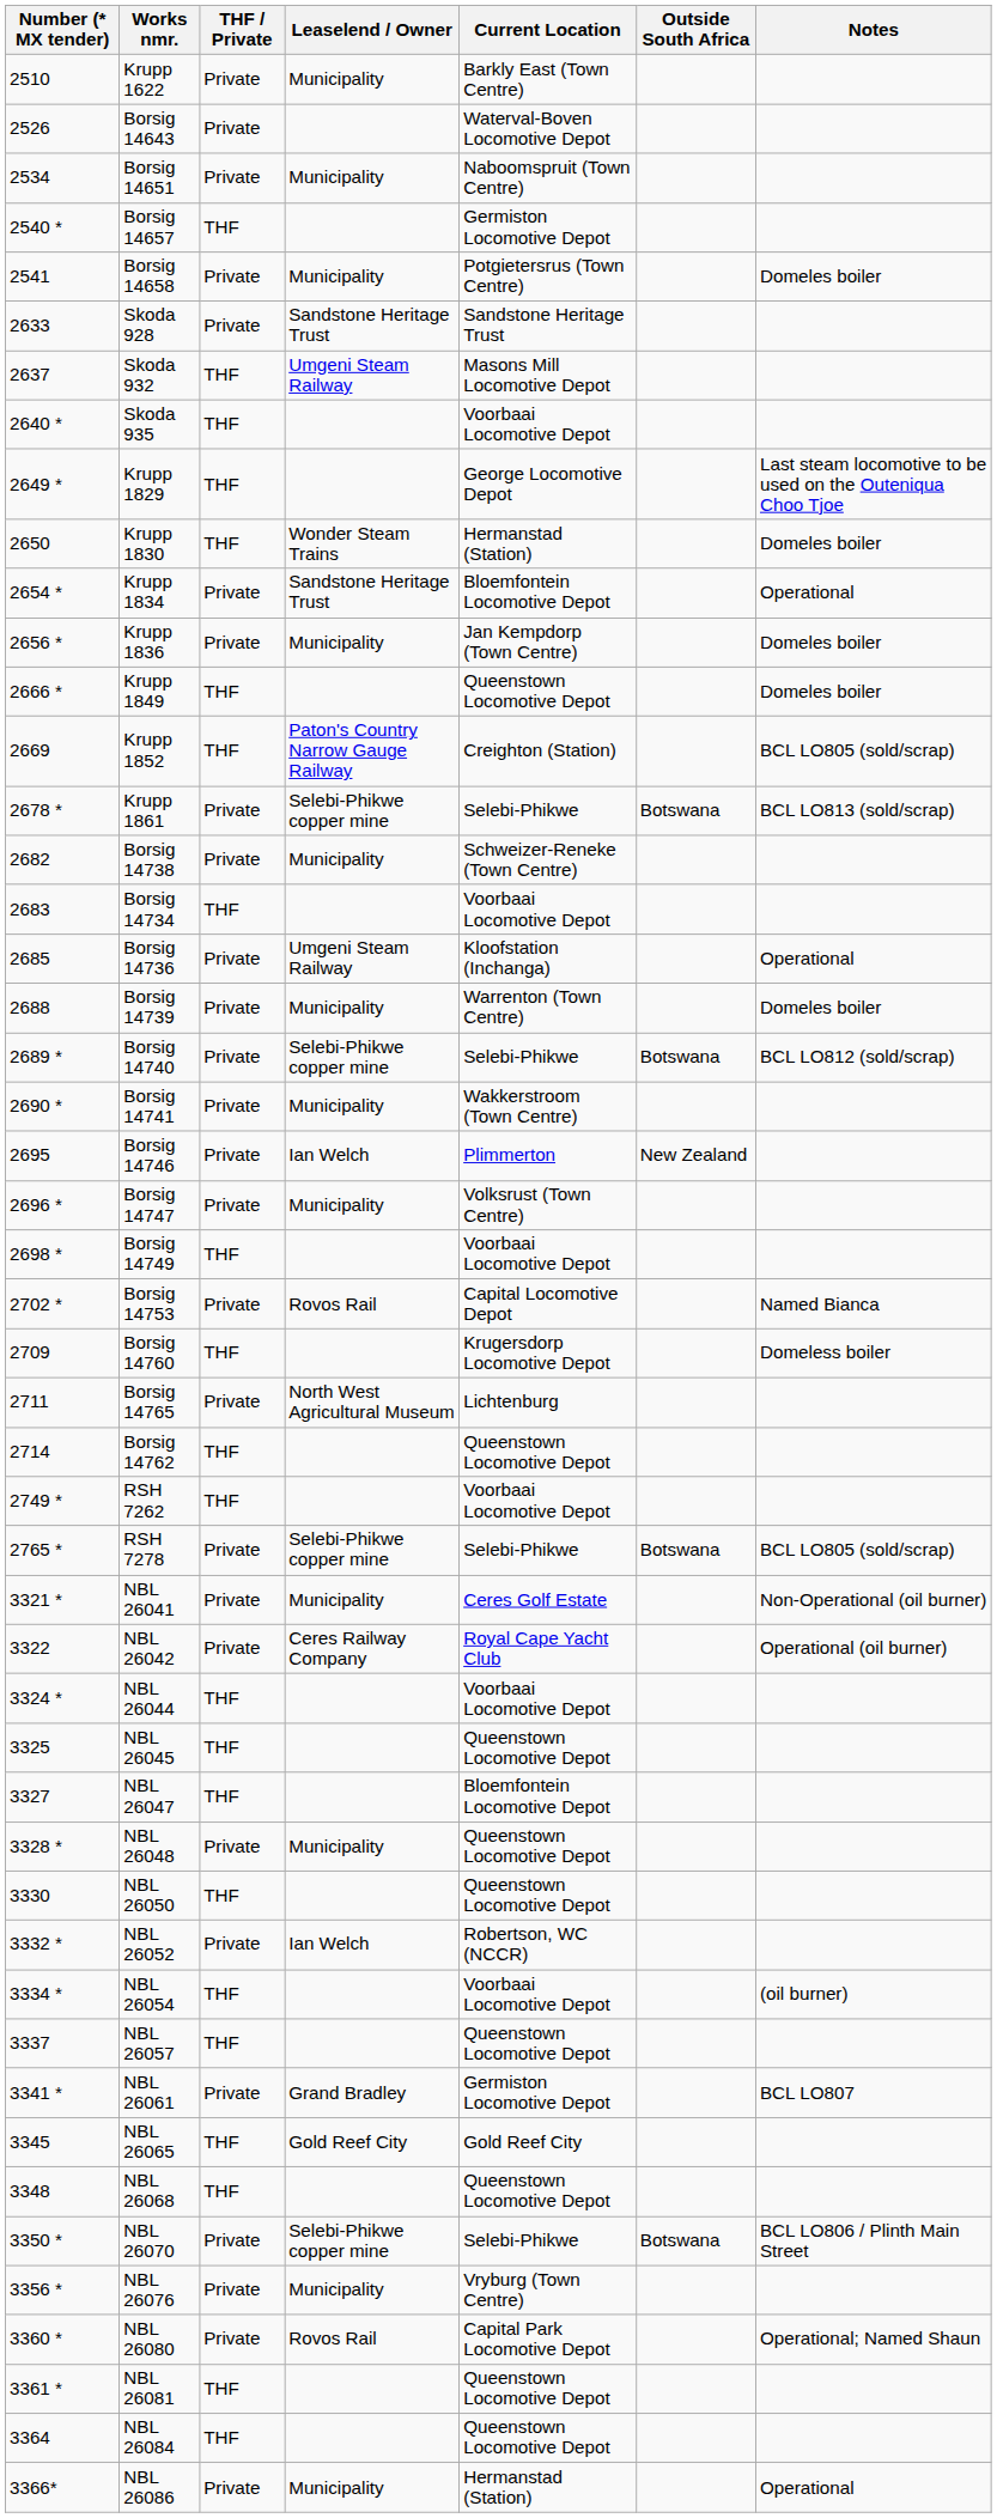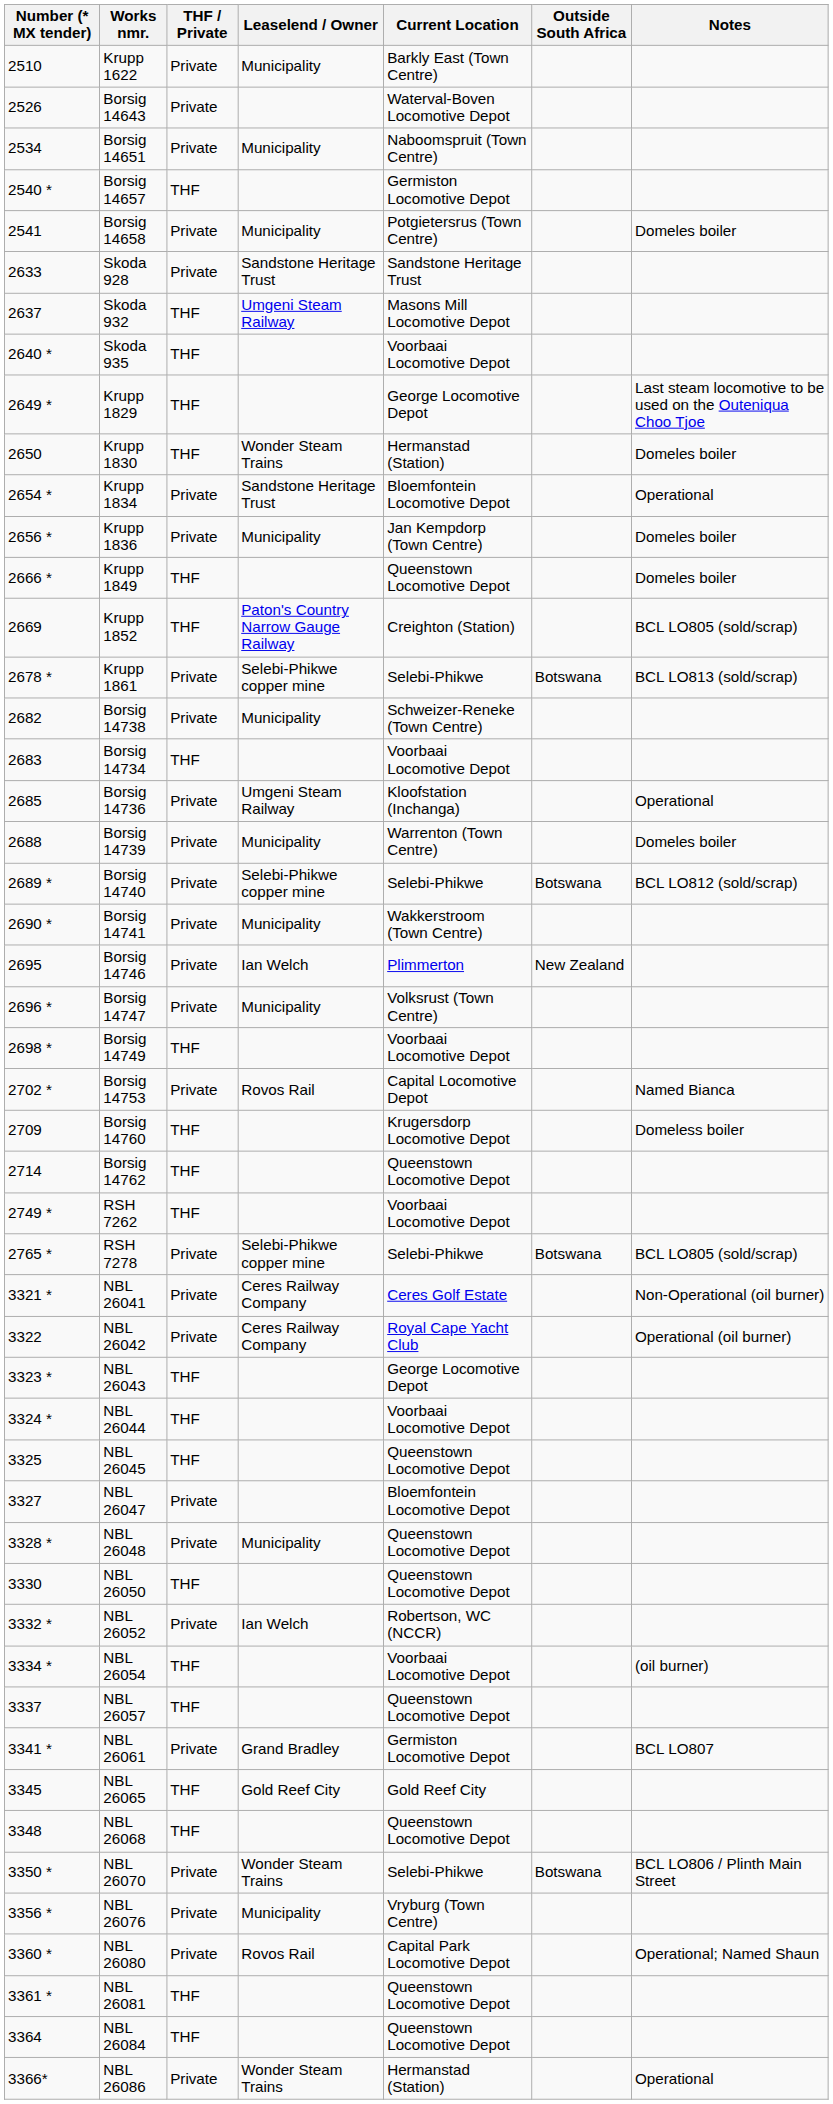 <table class="wikitable">
 <tr>
 <th>Number (* MX tender)</th>
 <th>Works nmr.</th>
 <th>THF / Private</th>
 <th>Leaselend / Owner</th>
 <th>Current Location</th>
 <th>Outside South Africa</th>
 <th>Notes</th>
 </tr>
 <tr>
 <td>2510</td>
 <td>Krupp 1622</td>
 <td>Private</td>
 <td>Municipality</td>
 <td>Barkly East (Town Centre)</td>
 <td></td>
 <td></td>
 </tr>
 <tr>
 <td>2526</td>
 <td>Borsig 14643</td>
 <td>Private</td>
 <td></td>
 <td>Waterval-Boven Locomotive Depot</td>
 <td></td>
 <td></td>
 </tr>
 <tr>
 <td>2534</td>
 <td>Borsig 14651</td>
 <td>Private</td>
 <td>Municipality</td>
 <td>Naboomspruit (Town Centre)</td>
 <td></td>
 <td></td>
 </tr>
 <tr>
 <td>2540 *</td>
 <td>Borsig 14657</td>
 <td>THF</td>
 <td></td>
 <td>Germiston Locomotive Depot</td>
 <td></td>
 <td></td>
 </tr>
 <tr>
 <td>2541</td>
 <td>Borsig 14658</td>
 <td>Private</td>
 <td>Municipality</td>
 <td>Potgietersrus (Town Centre)</td>
 <td></td>
 <td>Domeles boiler</td>
 </tr>
 <tr>
 <td>2633</td>
 <td>Skoda 928</td>
 <td>Private</td>
 <td>Sandstone Heritage Trust</td>
 <td>Sandstone Heritage Trust</td>
 <td></td>
 <td></td>
 </tr>
 <tr>
 <td>2637</td>
 <td>Skoda 932</td>
 <td>THF</td>
 <td><a href='#'>Umgeni Steam Railway</a></td>
 <td>Masons Mill Locomotive Depot</td>
 <td></td>
 <td></td>
 </tr>
 <tr>
 <td>2640 *</td>
 <td>Skoda 935</td>
 <td>THF</td>
 <td></td>
 <td>Voorbaai Locomotive Depot</td>
 <td></td>
 <td></td>
 </tr>
 <tr>
 <td>2649 *</td>
 <td>Krupp 1829</td>
 <td>THF</td>
 <td></td>
 <td>George Locomotive Depot</td>
 <td></td>
 <td>Last steam locomotive to be used on the <a href='#'>Outeniqua Choo Tjoe</a></td>
 </tr>
 <tr>
 <td>2650</td>
 <td>Krupp 1830</td>
 <td>THF</td>
 <td>Wonder Steam Trains</td>
 <td>Hermanstad (Station)</td>
 <td></td>
 <td>Domeles boiler</td>
 </tr>
 <tr>
 <td>2654 *</td>
 <td>Krupp 1834</td>
 <td>Private</td>
 <td>Sandstone Heritage Trust</td>
 <td>Bloemfontein Locomotive Depot</td>
 <td></td>
 <td>Operational</td>
 </tr>
 <tr>
 <td>2656 *</td>
 <td>Krupp 1836</td>
 <td>Private</td>
 <td>Municipality</td>
 <td>Jan Kempdorp (Town Centre)</td>
 <td></td>
 <td>Domeles boiler</td>
 </tr>
 <tr>
 <td>2666 *</td>
 <td>Krupp 1849</td>
 <td>THF</td>
 <td></td>
 <td>Queenstown Locomotive Depot</td>
 <td></td>
 <td>Domeles boiler</td>
 </tr>
 <tr>
 <td>2669</td>
 <td>Krupp 1852</td>
 <td>THF</td>
 <td><a href='#'>Paton's Country Narrow Gauge Railway</a></td>
 <td>Creighton (Station)</td>
 <td></td>
 <td>BCL LO805 (sold/scrap)</td>
 </tr>
 <tr>
 <td>2678 *</td>
 <td>Krupp 1861</td>
 <td>Private</td>
 <td>Selebi-Phikwe copper mine</td>
 <td>Selebi-Phikwe</td>
 <td>Botswana</td>
 <td>BCL LO813 (sold/scrap)</td>
 </tr>
 <tr>
 <td>2682</td>
 <td>Borsig 14738</td>
 <td>Private</td>
 <td>Municipality</td>
 <td>Schweizer-Reneke (Town Centre)</td>
 <td></td>
 <td></td>
 </tr>
 <tr>
 <td>2683</td>
 <td>Borsig 14734</td>
 <td>THF</td>
 <td></td>
 <td>Voorbaai Locomotive Depot</td>
 <td></td>
 <td></td>
 </tr>
 <tr>
 <td>2685</td>
 <td>Borsig 14736</td>
 <td>Private</td>
 <td>Umgeni Steam Railway</td>
 <td>Kloofstation (Inchanga)</td>
 <td></td>
 <td>Operational</td>
 </tr>
 <tr>
 <td>2688</td>
 <td>Borsig 14739</td>
 <td>Private</td>
 <td>Municipality</td>
 <td>Warrenton (Town Centre)</td>
 <td></td>
 <td>Domeles boiler</td>
 </tr>
 <tr>
 <td>2689 *</td>
 <td>Borsig 14740</td>
 <td>Private</td>
 <td>Selebi-Phikwe copper mine</td>
 <td>Selebi-Phikwe</td>
 <td>Botswana</td>
 <td>BCL LO812 (sold/scrap)</td>
 </tr>
 <tr>
 <td>2690 *</td>
 <td>Borsig 14741</td>
 <td>Private</td>
 <td>Municipality</td>
 <td>Wakkerstroom (Town Centre)</td>
 <td></td>
 <td></td>
 </tr>
 <tr>
 <td>2695</td>
 <td>Borsig 14746</td>
 <td>Private</td>
 <td>Ian Welch</td>
 <td><a href='#'>Plimmerton</a></td>
 <td>New Zealand</td>
 <td></td>
 </tr>
 <tr>
 <td>2696 *</td>
 <td>Borsig 14747</td>
 <td>Private</td>
 <td>Municipality</td>
 <td>Volksrust (Town Centre)</td>
 <td></td>
 <td></td>
 </tr>
 <tr>
 <td>2698 *</td>
 <td>Borsig 14749</td>
 <td>THF</td>
 <td></td>
 <td>Voorbaai Locomotive Depot</td>
 <td></td>
 <td></td>
 </tr>
 <tr>
 <td>2702 *</td>
 <td>Borsig 14753</td>
 <td>Private</td>
 <td>Rovos Rail</td>
 <td>Capital Locomotive Depot</td>
 <td></td>
 <td>Named Bianca</td>
 </tr>
 <tr>
 <td>2709</td>
 <td>Borsig 14760</td>
 <td>THF</td>
 <td></td>
 <td>Krugersdorp Locomotive Depot</td>
 <td></td>
 <td>Domeless boiler</td>
 </tr>
 <tr>
-<td>2711</td>
-<td>Borsig 14765</td>
-<td>Private</td>
-<td>North West Agricultural Museum</td>
-<td>Lichtenburg</td>
-<td></td>
-<td></td>
-</tr>
-<tr>
 <td>2714</td>
 <td>Borsig 14762</td>
 <td>THF</td>
 <td></td>
 <td>Queenstown Locomotive Depot</td>
 <td></td>
 <td></td>
 </tr>
 <tr>
 <td>2749 *</td>
 <td>RSH 7262</td>
 <td>THF</td>
 <td></td>
 <td>Voorbaai Locomotive Depot</td>
 <td></td>
 <td></td>
 </tr>
 <tr>
 <td>2765 *</td>
 <td>RSH 7278</td>
 <td>Private</td>
 <td>Selebi-Phikwe copper mine</td>
 <td>Selebi-Phikwe</td>
 <td>Botswana</td>
 <td>BCL LO805 (sold/scrap)</td>
 </tr>
 <tr>
 <td>3321 *</td>
 <td>NBL 26041</td>
 <td>Private</td>
-<td>Municipality</td>
+<td>Ceres Railway Company</td>
 <td><a href='#'>Ceres Golf Estate</a></td>
 <td></td>
 <td>Non-Operational (oil burner)</td>
 </tr>
 <tr>
 <td>3322</td>
 <td>NBL 26042</td>
 <td>Private</td>
 <td>Ceres Railway Company</td>
 <td><a href='#'>Royal Cape Yacht Club</a></td>
 <td></td>
 <td>Operational (oil burner)</td>
+</tr>
+<tr>
+<td>3323 *</td>
+<td>NBL 26043</td>
+<td>THF</td>
+<td></td>
+<td>George Locomotive Depot</td>
+<td></td>
+<td></td>
 </tr>
 <tr>
 <td>3324 *</td>
 <td>NBL 26044</td>
 <td>THF</td>
 <td></td>
 <td>Voorbaai Locomotive Depot</td>
 <td></td>
 <td></td>
 </tr>
 <tr>
 <td>3325</td>
 <td>NBL 26045</td>
 <td>THF</td>
 <td></td>
 <td>Queenstown Locomotive Depot</td>
 <td></td>
 <td></td>
 </tr>
 <tr>
 <td>3327</td>
 <td>NBL 26047</td>
-<td>THF</td>
+<td>Private</td>
 <td></td>
 <td>Bloemfontein Locomotive Depot</td>
 <td></td>
 <td></td>
 </tr>
 <tr>
 <td>3328 *</td>
 <td>NBL 26048</td>
 <td>Private</td>
 <td>Municipality</td>
 <td>Queenstown Locomotive Depot</td>
 <td></td>
 <td></td>
 </tr>
 <tr>
 <td>3330</td>
 <td>NBL 26050</td>
 <td>THF</td>
 <td></td>
 <td>Queenstown Locomotive Depot</td>
 <td></td>
 <td></td>
 </tr>
 <tr>
 <td>3332 *</td>
 <td>NBL 26052</td>
 <td>Private</td>
 <td>Ian Welch</td>
 <td>Robertson, WC (NCCR)</td>
 <td></td>
 <td></td>
 </tr>
 <tr>
 <td>3334 *</td>
 <td>NBL 26054</td>
 <td>THF</td>
 <td></td>
 <td>Voorbaai Locomotive Depot</td>
 <td></td>
 <td>(oil burner)</td>
 </tr>
 <tr>
 <td>3337</td>
 <td>NBL 26057</td>
 <td>THF</td>
 <td></td>
 <td>Queenstown Locomotive Depot</td>
 <td></td>
 <td></td>
 </tr>
 <tr>
 <td>3341 *</td>
 <td>NBL 26061</td>
 <td>Private</td>
 <td>Grand Bradley</td>
 <td>Germiston Locomotive Depot</td>
 <td></td>
 <td>BCL LO807</td>
 </tr>
 <tr>
 <td>3345</td>
 <td>NBL 26065</td>
 <td>THF</td>
 <td>Gold Reef City</td>
 <td>Gold Reef City</td>
 <td></td>
 <td></td>
 </tr>
 <tr>
 <td>3348</td>
 <td>NBL 26068</td>
 <td>THF</td>
 <td></td>
 <td>Queenstown Locomotive Depot</td>
 <td></td>
 <td></td>
 </tr>
 <tr>
 <td>3350 *</td>
 <td>NBL 26070</td>
 <td>Private</td>
-<td>Selebi-Phikwe copper mine</td>
+<td>Wonder Steam Trains</td>
 <td>Selebi-Phikwe</td>
 <td>Botswana</td>
 <td>BCL LO806 / Plinth Main Street</td>
 </tr>
 <tr>
 <td>3356 *</td>
 <td>NBL 26076</td>
 <td>Private</td>
 <td>Municipality</td>
 <td>Vryburg (Town Centre)</td>
 <td></td>
 <td></td>
 </tr>
 <tr>
 <td>3360 *</td>
 <td>NBL 26080</td>
 <td>Private</td>
 <td>Rovos Rail</td>
 <td>Capital Park Locomotive Depot</td>
 <td></td>
 <td>Operational; Named Shaun</td>
 </tr>
 <tr>
 <td>3361 *</td>
 <td>NBL 26081</td>
 <td>THF</td>
 <td></td>
 <td>Queenstown Locomotive Depot</td>
 <td></td>
 <td></td>
 </tr>
 <tr>
 <td>3364</td>
 <td>NBL 26084</td>
 <td>THF</td>
 <td></td>
 <td>Queenstown Locomotive Depot</td>
 <td></td>
 <td></td>
 </tr>
 <tr>
 <td>3366*</td>
 <td>NBL 26086</td>
 <td>Private</td>
-<td>Municipality</td>
+<td>Wonder Steam Trains</td>
 <td>Hermanstad (Station)</td>
 <td></td>
 <td>Operational</td>
 </tr>
 </table>
